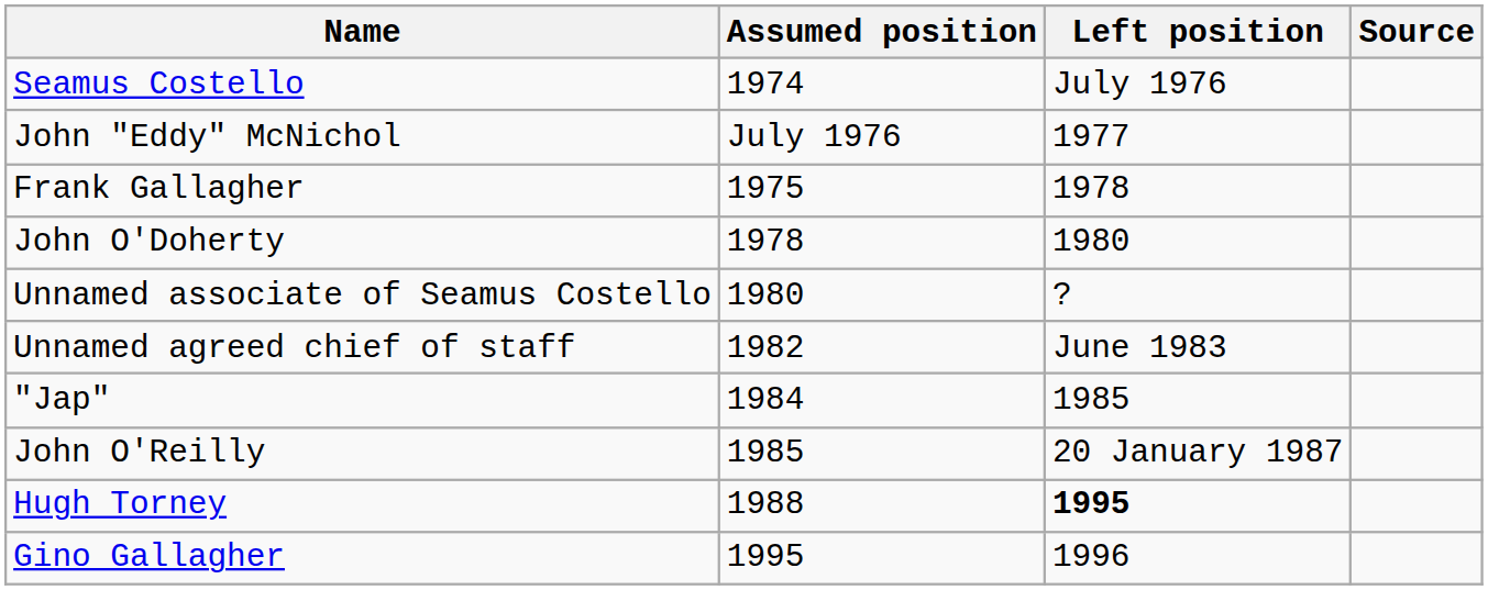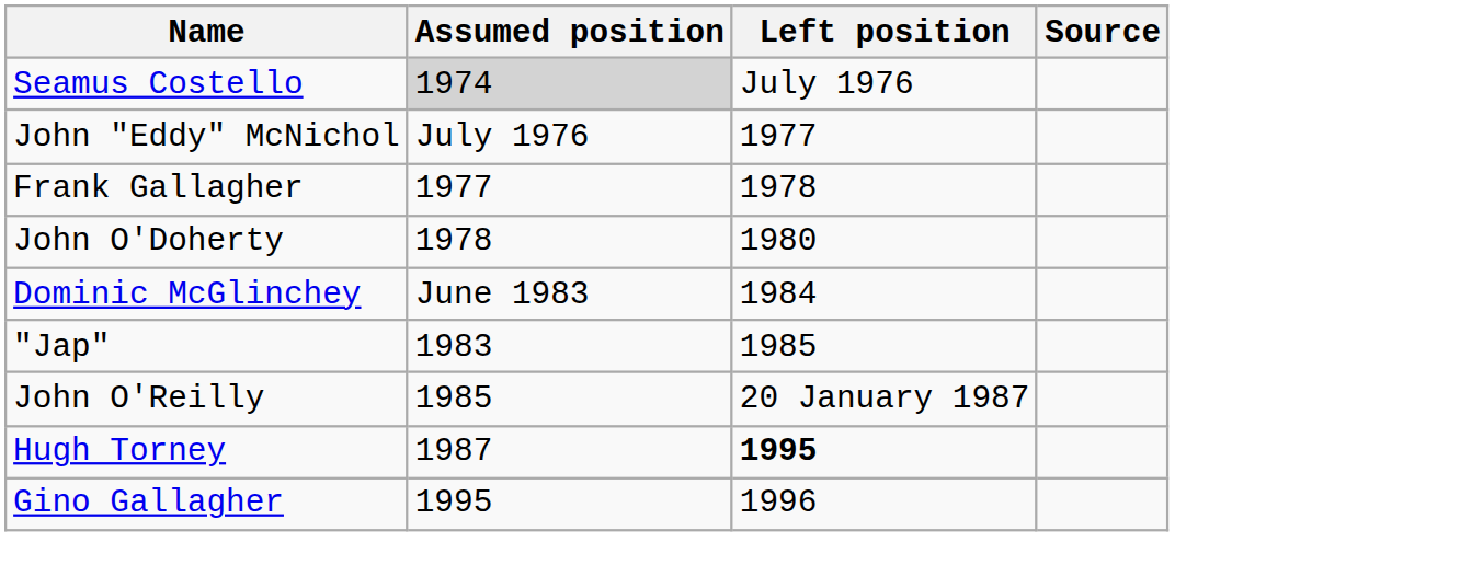 <table class="wikitable">
 <tr>
 <th>Name</th>
 <th>Assumed position</th>
 <th>Left position</th>
 <th>Source</th>
 </tr>
 <tr>
 <td><a href='#'>Seamus Costello</a></td>
-<td>1974</td>
+<td style="background: lightgrey;">1974</td>
 <td>July 1976</td>
 <td></td>
 </tr>
 <tr>
 <td>John "Eddy" McNichol</td>
 <td>July 1976</td>
 <td>1977</td>
 <td></td>
 </tr>
 <tr>
 <td>Frank Gallagher</td>
-<td>1975</td>
+<td>1977</td>
 <td>1978</td>
 <td></td>
 </tr>
 <tr>
 <td>John O'Doherty</td>
 <td>1978</td>
 <td>1980</td>
 <td></td>
 </tr>
 <tr>
-<td>Unnamed associate of Seamus Costello</td>
-<td>1980</td>
-<td>?</td>
-<td></td>
-</tr>
-<tr>
-<td>Unnamed agreed chief of staff</td>
-<td>1982</td>
+<td><a href='#'>Dominic McGlinchey</a></td>
 <td>June 1983</td>
+<td>1984</td>
 <td></td>
 </tr>
 <tr>
 <td>"Jap"</td>
-<td>1984</td>
+<td>1983</td>
 <td>1985</td>
 <td></td>
 </tr>
 <tr>
 <td>John O'Reilly</td>
 <td>1985</td>
 <td>20 January 1987</td>
 <td></td>
 </tr>
 <tr>
 <td><a href='#'>Hugh Torney</a></td>
-<td>1988 </td>
+<td>1987 </td>
 <td><strong>1995 </strong></td>
 </tr>
 <tr>
 <td><a href='#'>Gino Gallagher</a></td>
 <td>1995 </td>
 <td>1996 </td>
 <td></td>
 </tr>
 </table>
